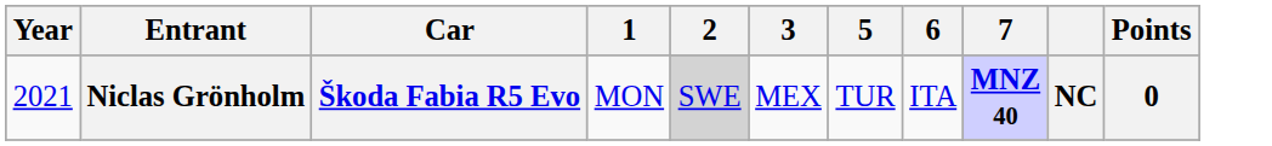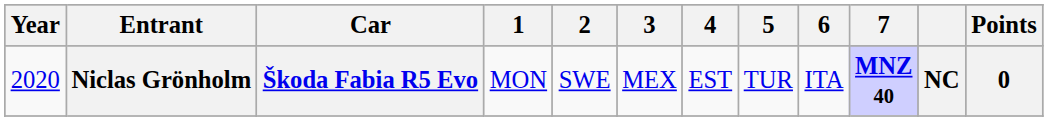 <table class="wikitable" border="1" style="text-align:center; font-size:90%;">
 <tr>
 <th>Year</th>
 <th>Entrant</th>
 <th>Car</th>
 <th>1</th>
 <th>2</th>
 <th>3</th>
+<th>4</th>
 <th>5</th>
 <th>6</th>
 <th>7</th>
 <th></th>
 <th>Points</th>
 </tr>
 <tr>
-<td><a href='#'>2021</a></td>
+<td><a href='#'>2020</a></td>
 <th>Niclas Grönholm</th>
 <th><a href='#'>Škoda Fabia R5 Evo</a></th>
 <td><a href='#'>MON</a></td>
-<td style="background: lightgrey;"><a href='#'>SWE</a></td>
+<td><a href='#'>SWE</a></td>
 <td><a href='#'>MEX</a></td>
+<td><a href='#'>EST</a></td>
 <td><a href='#'>TUR</a></td>
 <td><a href='#'>ITA</a></td>
 <td style="background:#cfcfff;"><strong><a href='#'>MNZ</a><br><small>40</small></strong></td>
 <th>NC</th>
 <th>0</th>
 </tr>
 </table>
